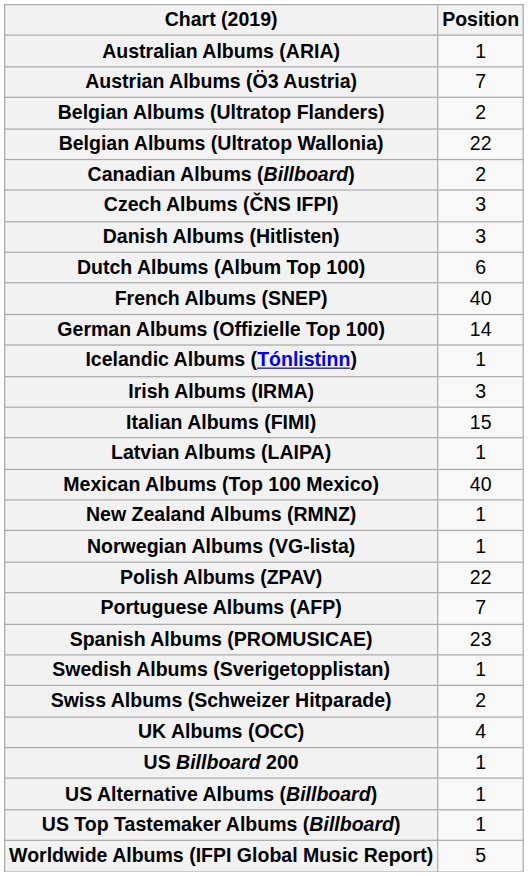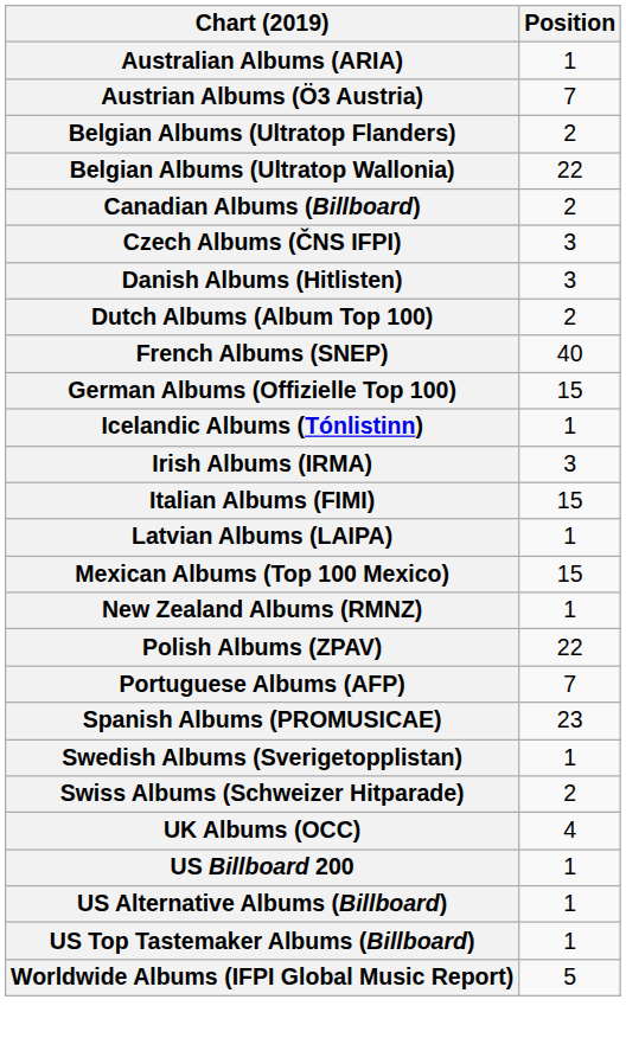 <table class="wikitable sortable plainrowheaders" style="text-align:center">
 <tr>
 <th scope="col">Chart (2019)</th>
 <th scope="col">Position</th>
 </tr>
 <tr>
 <th scope="row">Australian Albums (ARIA)</th>
 <td>1</td>
 </tr>
 <tr>
 <th scope="row">Austrian Albums (Ö3 Austria)</th>
 <td>7</td>
 </tr>
 <tr>
 <th scope="row">Belgian Albums (Ultratop Flanders)</th>
 <td>2</td>
 </tr>
 <tr>
 <th scope="row">Belgian Albums (Ultratop Wallonia)</th>
 <td>22</td>
 </tr>
 <tr>
 <th scope="row">Canadian Albums (<em>Billboard</em>)</th>
 <td>2</td>
 </tr>
 <tr>
 <th scope="row">Czech Albums (ČNS IFPI)</th>
 <td>3</td>
 </tr>
 <tr>
 <th scope="row">Danish Albums (Hitlisten)</th>
 <td>3</td>
 </tr>
 <tr>
 <th scope="row">Dutch Albums (Album Top 100)</th>
-<td>6</td>
+<td>2</td>
 </tr>
 <tr>
 <th scope="row">French Albums (SNEP)</th>
 <td>40</td>
 </tr>
 <tr>
 <th scope="row">German Albums (Offizielle Top 100)</th>
-<td>14</td>
+<td>15</td>
 </tr>
 <tr>
 <th scope="row">Icelandic Albums (<a href='#'>Tónlistinn</a>)</th>
 <td>1</td>
 </tr>
 <tr>
 <th scope="row">Irish Albums (IRMA)</th>
 <td>3</td>
 </tr>
 <tr>
 <th scope="row">Italian Albums (FIMI)</th>
 <td>15</td>
 </tr>
 <tr>
 <th scope="row">Latvian Albums (LAIPA)</th>
 <td>1</td>
 </tr>
 <tr>
 <th scope="row">Mexican Albums (Top 100 Mexico)</th>
-<td>40</td>
+<td>15</td>
 </tr>
 <tr>
 <th scope="row">New Zealand Albums (RMNZ)</th>
-<td>1</td>
-</tr>
-<tr>
-<th scope="row">Norwegian Albums (VG-lista)</th>
 <td>1</td>
 </tr>
 <tr>
 <th scope="row">Polish Albums (ZPAV)</th>
 <td>22</td>
 </tr>
 <tr>
 <th scope="row">Portuguese Albums (AFP)</th>
 <td>7</td>
 </tr>
 <tr>
 <th scope="row">Spanish Albums (PROMUSICAE)</th>
 <td>23</td>
 </tr>
 <tr>
 <th scope="row">Swedish Albums (Sverigetopplistan)</th>
 <td>1</td>
 </tr>
 <tr>
 <th scope="row">Swiss Albums (Schweizer Hitparade)</th>
 <td>2</td>
 </tr>
 <tr>
 <th scope="row">UK Albums (OCC)</th>
 <td>4</td>
 </tr>
 <tr>
 <th scope="row">US <em>Billboard</em> 200</th>
 <td>1</td>
 </tr>
 <tr>
 <th scope="row">US Alternative Albums (<em>Billboard</em>)</th>
 <td>1</td>
 </tr>
 <tr>
 <th scope="row">US Top Tastemaker Albums (<em>Billboard</em>)</th>
 <td>1</td>
 </tr>
 <tr>
 <th scope="row">Worldwide Albums (IFPI Global Music Report)</th>
 <td>5</td>
 </tr>
 </table>
